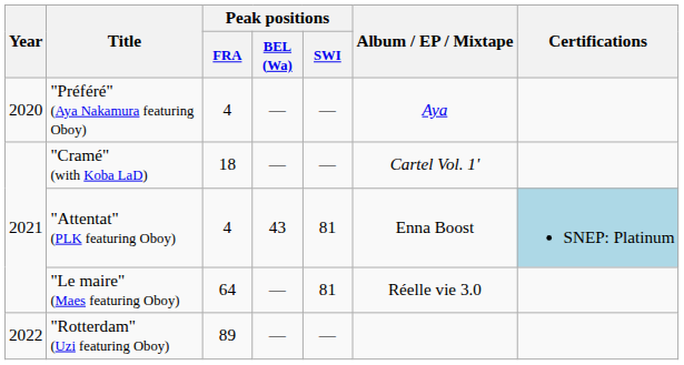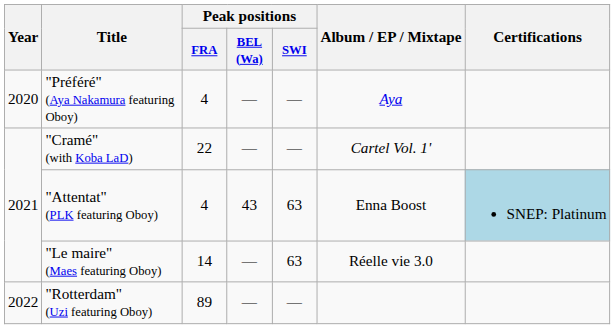 <table class="wikitable">
 <tr>
 <th rowspan="2" style="text-align:center; width:10px;">Year</th>
 <th rowspan="2" style="text-align:center; width:140px;">Title</th>
 <th style="text-align:center;" colspan="3">Peak positions</th>
 <th rowspan="2">Album / EP / Mixtape</th>
 <th rowspan="2">Certifications</th>
 </tr>
 <tr>
 <th width="40"><small><a href='#'>FRA</a></small><br></th>
 <th width="40"><small><a href='#'>BEL<br>(Wa)</a></small><br></th>
 <th width="40"><small><a href='#'>SWI</a></small><br></th>
 </tr>
 <tr>
 <td style="text-align:center;">2020</td>
 <td>"Préféré"<br><small>(<a href='#'>Aya Nakamura</a> featuring Oboy)</small></td>
 <td style="text-align:center;">4</td>
 <td style="text-align:center;">—</td>
 <td style="text-align:center;">—</td>
 <td style="text-align:center;"><em><a href='#'>Aya</a></em></td>
 <td></td>
 </tr>
 <tr>
 <td style="text-align:center;" rowspan="3">2021</td>
 <td>"Cramé"<br><small>(with <a href='#'>Koba LaD</a>)</small></td>
-<td style="text-align:center;">18</td>
+<td style="text-align:center;">22</td>
 <td style="text-align:center;">—</td>
 <td style="text-align:center;">—</td>
 <td style="text-align:center;"><em>Cartel Vol. 1'</td>
 <td></td>
 </tr>
 <tr>
 <td>"Attentat"<br><small>(<a href='#'>PLK</a> featuring Oboy)</small></td>
 <td style="text-align:center;">4</td>
 <td style="text-align:center;">43</td>
-<td style="text-align:center;">81</td>
+<td style="text-align:center;">63</td>
 <td style="text-align:center;"></em>Enna Boost<em></td>
 <td style="background: lightblue;"><br><ul><li>SNEP: Platinum</li></ul></td>
 </tr>
 <tr>
 <td>"Le maire"<br><small>(<a href='#'>Maes</a> featuring Oboy)</small></td>
-<td style="text-align:center;">64</td>
+<td style="text-align:center;">14</td>
 <td style="text-align:center;">—</td>
-<td style="text-align:center;">81</td>
+<td style="text-align:center;">63</td>
 <td style="text-align:center;"></em>Réelle vie 3.0<em></td>
 <td></td>
 </tr>
 <tr>
 <td style="text-align:center;">2022</td>
 <td>"Rotterdam"<br><small>(<a href='#'>Uzi</a> featuring Oboy)</small></td>
 <td style="text-align:center;">89</td>
 <td style="text-align:center;">—</td>
 <td style="text-align:center;">—</td>
 <td style="text-align:center;"></td>
 <td></td>
 </tr>
 </table>
